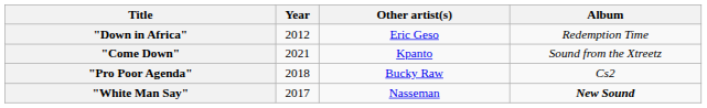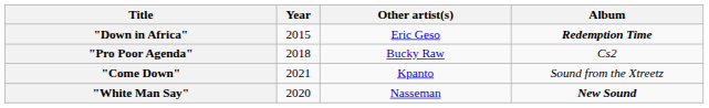 <table class="wikitable plainrowheaders" style="text-align:center;">
 <tr>
 <th scope="col" style="width:21.5em;">Title</th>
 <th scope="col" style="width:3em;">Year</th>
 <th scope="col" style="width:15em;">Other artist(s)</th>
 <th scope="col" style="width:15em;">Album</th>
 </tr>
 <tr>
 <th scope="row">"Down in Africa"</th>
-<td>2012</td>
+<td>2015</td>
 <td><a href='#'>Eric Geso</a></td>
-<td><em>Redemption Time</em></td>
+<td><strong><em>Redemption Time</em></strong></td>
+</tr>
+<tr>
+<th scope="row">"Pro Poor Agenda"</th>
+<td>2018</td>
+<td><a href='#'>Bucky Raw</a></td>
+<td><em>Cs2</em></td>
 </tr>
 <tr>
 <th scope="row">"Come Down"</th>
 <td>2021</td>
 <td><a href='#'>Kpanto</a></td>
 <td><em>Sound from the Xtreetz</em></td>
 </tr>
 <tr>
-<th scope="row">"Pro Poor Agenda"</th>
-<td>2018</td>
-<td><a href='#'>Bucky Raw</a></td>
-<td><em>Cs2</em></td>
-</tr>
-<tr>
 <th scope="row">"White Man Say"</th>
-<td>2017</td>
+<td>2020</td>
 <td><a href='#'>Nasseman</a></td>
 <td><strong><em>New Sound</em></strong></td>
 </tr>
 </table>
